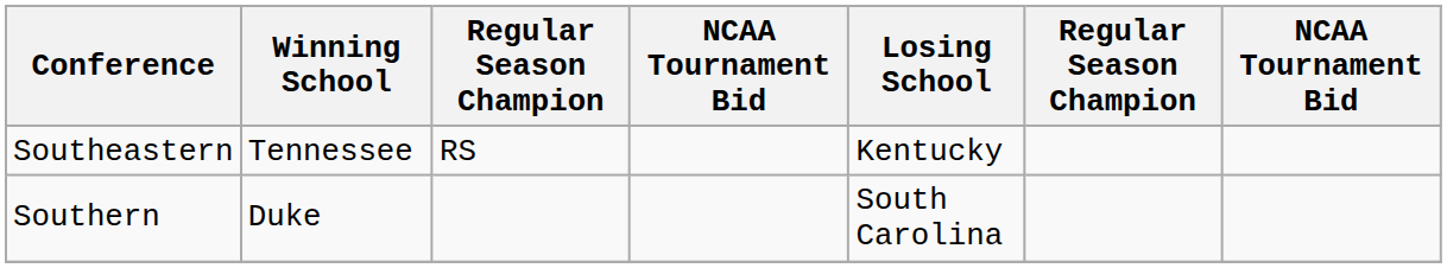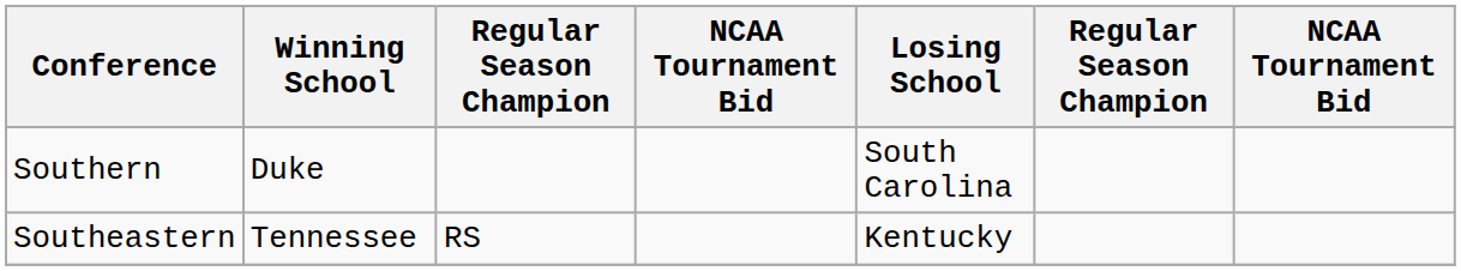 <table class="wikitable">
 <tr>
 <th>Conference</th>
 <th>Winning School</th>
 <th>Regular Season Champion</th>
 <th>NCAA Tournament Bid</th>
 <th>Losing School</th>
 <th>Regular Season Champion</th>
 <th>NCAA Tournament Bid</th>
 </tr>
 <tr>
+<td>Southern</td>
+<td>Duke</td>
+<td></td>
+<td></td>
+<td>South Carolina</td>
+<td></td>
+<td></td>
+</tr>
+<tr>
 <td>Southeastern</td>
 <td>Tennessee</td>
 <td>RS</td>
 <td></td>
 <td>Kentucky</td>
 <td></td>
 <td></td>
 </tr>
 <tr>
-<td>Southern</td>
-<td>Duke</td>
-<td></td>
-<td></td>
-<td>South Carolina</td>
-<td></td>
-<td></td>
-</tr>
-<tr>
 </tr>
 </table>
